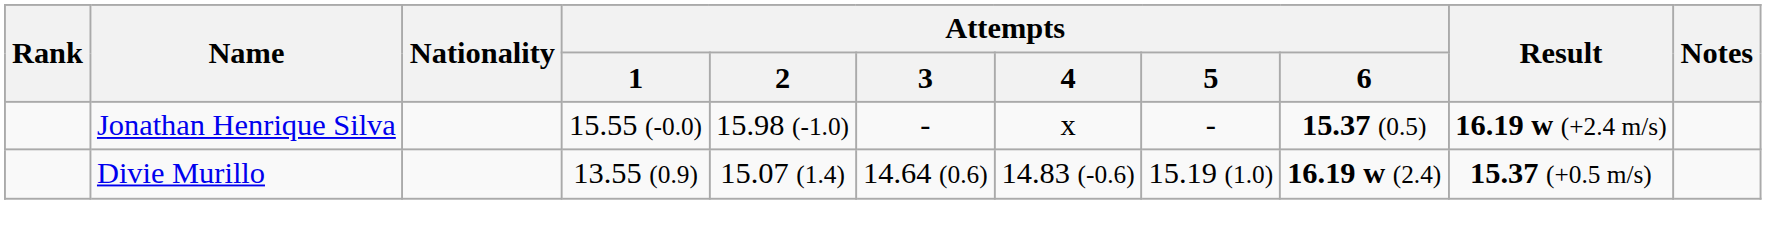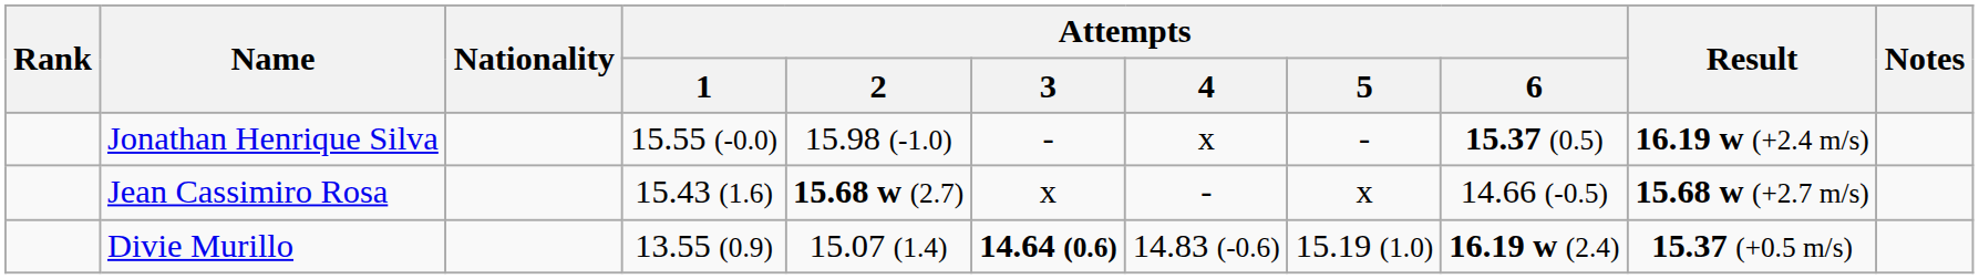 <table class="wikitable sortable" style="text-align:center">
 <tr>
 <th rowspan=2>Rank</th>
 <th rowspan=2>Name</th>
 <th rowspan=2>Nationality</th>
 <th colspan=6>Attempts</th>
 <th rowspan=2>Result</th>
 <th rowspan=2>Notes</th>
 </tr>
 <tr>
 <th>1</th>
 <th>2</th>
 <th>3</th>
 <th>4</th>
 <th>5</th>
 <th>6</th>
 </tr>
 <tr>
 <td align=center></td>
 <td align=left><a href='#'>Jonathan Henrique Silva</a></td>
 <td align=left></td>
 <td>15.55 <small>(-0.0)</small></td>
 <td>15.98 <small>(-1.0)</small></td>
 <td>-</td>
 <td>x</td>
 <td>-</td>
 <td><strong>15.37</strong> <small>(0.5)</small></td>
 <td><strong>16.19</strong> <strong>w</strong> <small>(+2.4 m/s)</small></td>
 <td></td>
 </tr>
 <tr>
 <td align=center></td>
+<td align=left><a href='#'>Jean Cassimiro Rosa</a></td>
+<td align=left></td>
+<td>15.43 <small>(1.6)</small></td>
+<td><strong>15.68</strong> <strong>w</strong> <small>(2.7)</small></td>
+<td>x</td>
+<td>-</td>
+<td>x</td>
+<td>14.66 <small>(-0.5)</small></td>
+<td><strong>15.68</strong> <strong>w</strong> <small>(+2.7 m/s)</small></td>
+<td></td>
+</tr>
+<tr>
+<td align=center></td>
 <td align=left><a href='#'>Divie Murillo</a></td>
 <td align=left></td>
 <td>13.55 <small>(0.9)</small></td>
 <td>15.07 <small>(1.4)</small></td>
-<td>14.64 <small>(0.6)</small></td>
+<td><strong>14.64 <small>(0.6)</small></strong></td>
 <td>14.83 <small>(-0.6)</small></td>
 <td>15.19 <small>(1.0)</small></td>
 <td><strong>16.19</strong> <strong>w</strong> <small>(2.4)</small></td>
 <td><strong>15.37</strong> <small>(+0.5 m/s)</small></td>
 <td></td>
 </tr>
 </table>
